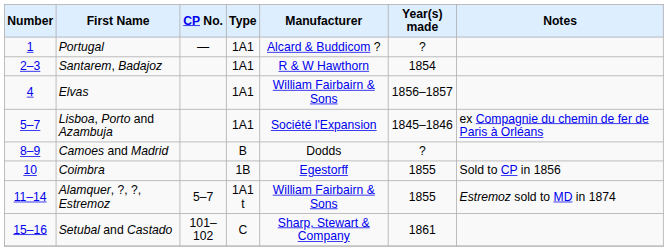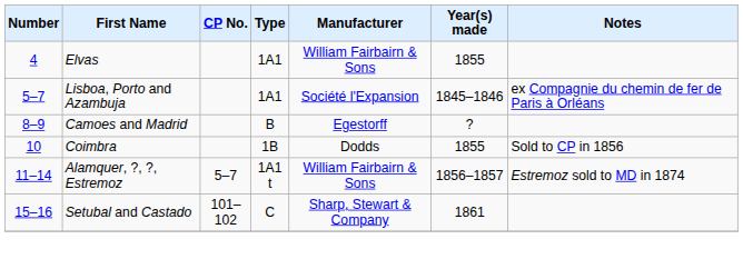 <table class="wikitable" style=text-align:center;>
 <tr>
 <th style=background-color:#def;>Number</th>
 <th style=background-color:#def;>First Name</th>
 <th style=background-color:#def;><a href='#'>CP</a> No.</th>
 <th style=background-color:#def;>Type</th>
 <th style=background-color:#def;>Manufacturer</th>
 <th style=background-color:#def;>Year(s) made</th>
 <th style=background-color:#def;>Notes</th>
 </tr>
 <tr>
-<td><a href='#'>1</a></td>
-<td align=left><em>Portugal</em></td>
-<td>—</td>
-<td>1A1</td>
-<td><a href='#'>Alcard & Buddicom</a> ?</td>
-<td>?</td>
-<td align=left></td>
-</tr>
-<tr>
-<td><a href='#'>2–3</a></td>
-<td align=left><em>Santarem</em>, <em>Badajoz</em></td>
-<td></td>
-<td>1A1</td>
-<td><a href='#'>R & W Hawthorn</a></td>
-<td>1854</td>
-<td align=left></td>
-</tr>
-<tr>
 <td><a href='#'>4</a></td>
 <td align=left><em>Elvas</em></td>
 <td></td>
 <td>1A1</td>
 <td><a href='#'>William Fairbairn & Sons</a></td>
-<td>1856–1857</td>
+<td>1855</td>
 <td align=left></td>
 </tr>
 <tr>
 <td><a href='#'>5–7</a></td>
 <td align=left><em>Lisboa</em>, <em>Porto</em> and <em>Azambuja</em></td>
 <td></td>
 <td>1A1</td>
 <td><a href='#'>Société l'Expansion</a></td>
 <td>1845–1846</td>
 <td align=left>ex <a href='#'>Compagnie du chemin de fer de Paris à Orléans</a></td>
 </tr>
 <tr>
 <td><a href='#'>8–9</a></td>
 <td align=left><em>Camoes</em> and <em>Madrid</em></td>
 <td></td>
 <td>B</td>
-<td>Dodds</td>
+<td><a href='#'>Egestorff</a></td>
 <td>?</td>
 <td align=left></td>
 </tr>
 <tr>
 <td><a href='#'>10</a></td>
 <td align=left><em>Coimbra</em></td>
 <td></td>
 <td>1B</td>
-<td><a href='#'>Egestorff</a></td>
+<td>Dodds</td>
 <td>1855</td>
 <td align=left>Sold to <a href='#'>CP</a> in 1856</td>
 </tr>
 <tr>
 <td><a href='#'>11–14</a></td>
 <td align=left><em>Alamquer</em>, ?, ?, <em>Estremoz</em></td>
 <td>5–7</td>
 <td>1A1 t</td>
 <td><a href='#'>William Fairbairn & Sons</a></td>
-<td>1855</td>
+<td>1856–1857</td>
 <td align=left><em>Estremoz</em> sold to <a href='#'>MD</a> in 1874</td>
 </tr>
 <tr>
 <td><a href='#'>15–16</a></td>
 <td align=left><em>Setubal</em> and <em>Castado</em></td>
 <td>101–102</td>
 <td>C</td>
 <td><a href='#'>Sharp, Stewart & Company</a></td>
 <td>1861</td>
 <td align=left></td>
 </tr>
 <tr>
 </tr>
 </table>
